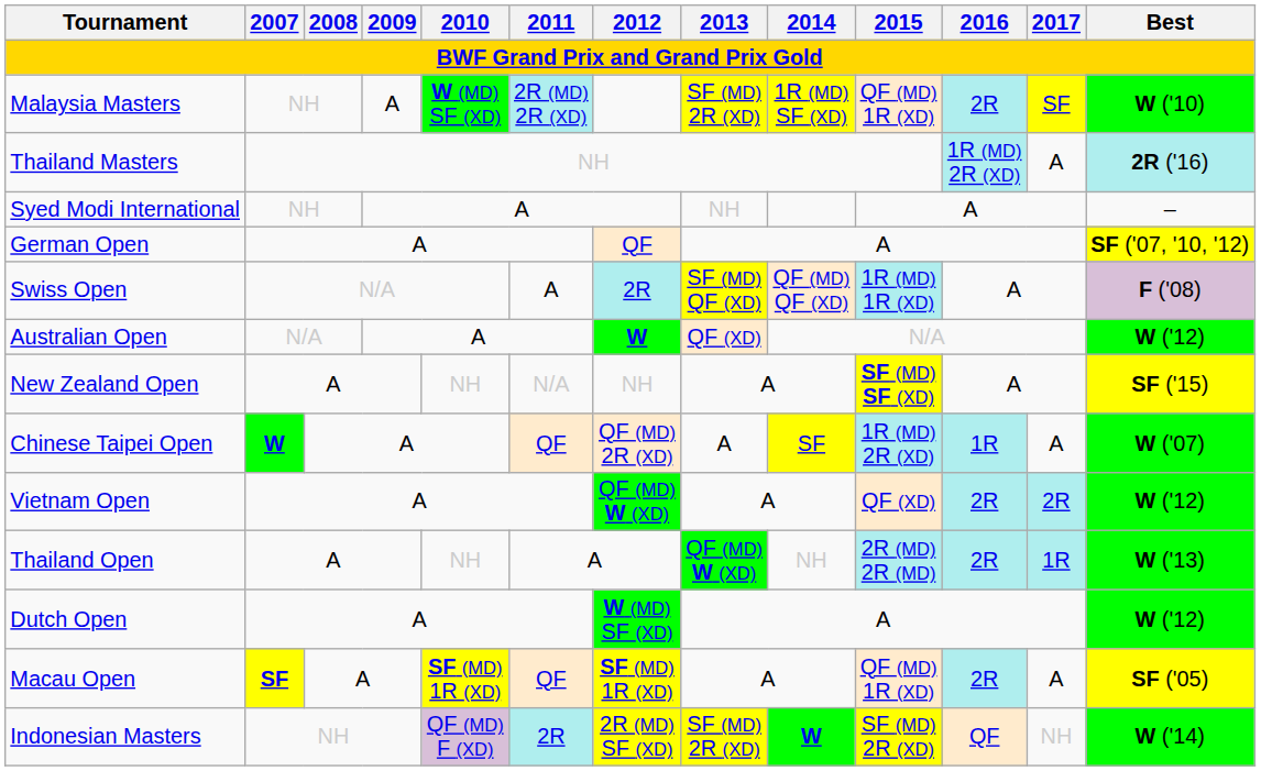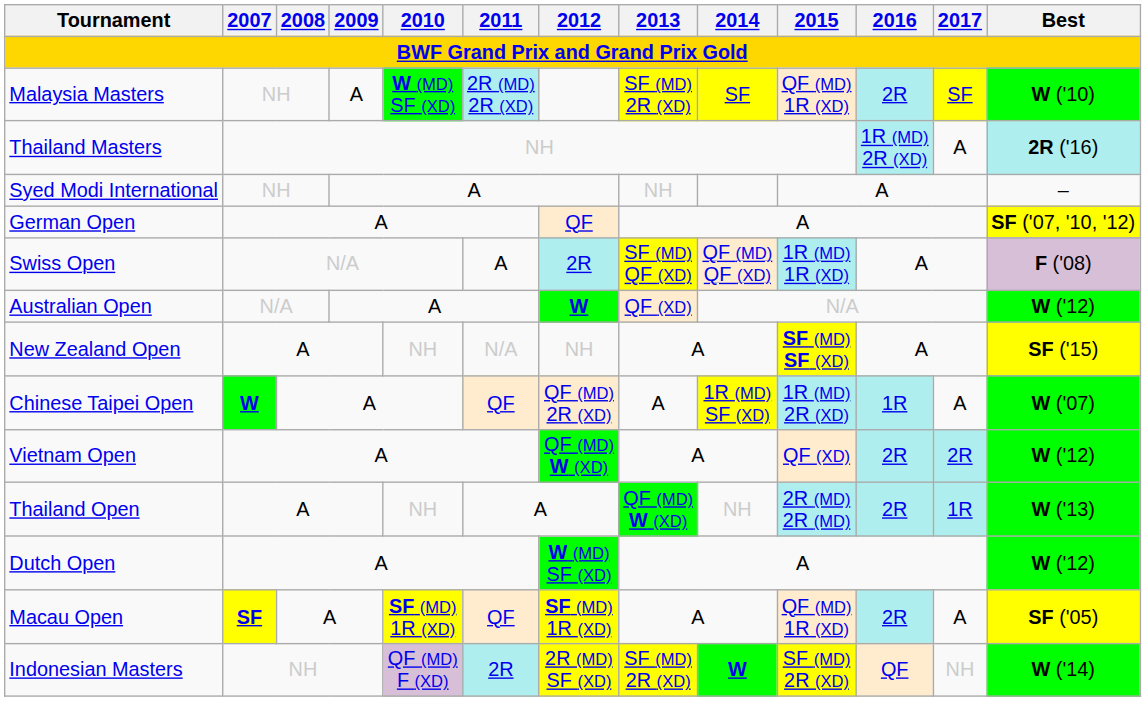 <table class="wikitable" style="font-size: 90%; text-align:center">
 <tr>
 <th>Tournament</th>
 <th><a href='#'>2007</a></th>
 <th><a href='#'>2008</a></th>
 <th><a href='#'>2009</a></th>
 <th><a href='#'>2010</a></th>
 <th><a href='#'>2011</a></th>
 <th><a href='#'>2012</a></th>
 <th><a href='#'>2013</a></th>
 <th><a href='#'>2014</a></th>
 <th><a href='#'>2015</a></th>
 <th><a href='#'>2016</a></th>
 <th><a href='#'>2017</a></th>
 <th>Best</th>
 </tr>
 <tr bgcolor=FFD700>
 <td colspan="13" align=center><strong><a href='#'>BWF Grand Prix and Grand Prix Gold</a></strong></td>
 </tr>
 <tr>
 <td align=left><a href='#'>Malaysia Masters</a></td>
 <td colspan="2" style=color:#ccc>NH</td>
 <td>A</td>
 <td bgcolor=00FF00><a href='#'><strong>W</strong> <small>(MD)</small></a><br><a href='#'>SF <small>(XD)</small></a></td>
 <td bgcolor=AFEEEE><a href='#'>2R <small>(MD)</small></a><br><a href='#'>2R <small>(XD)</small></a></td>
 <td></td>
 <td bgcolor=FFFF00><a href='#'>SF <small>(MD)</small></a><br><a href='#'>2R <small>(XD)</small></a></td>
-<td bgcolor=FFFF00><a href='#'>1R <small>(MD)</small></a><br><a href='#'>SF <small>(XD)</small></a></td>
+<td bgcolor=FFFF00><a href='#'>SF</a></td>
 <td bgcolor=FFEBCD><a href='#'>QF <small>(MD)</small></a><br><a href='#'>1R <small>(XD)</small></a></td>
 <td bgcolor=AFEEEE><a href='#'>2R</a></td>
 <td bgcolor=FFFF00><a href='#'>SF</a></td>
 <td bgcolor=00FF00><strong>W</strong> ('10)</td>
 </tr>
 <tr>
 <td align=left><a href='#'>Thailand Masters</a></td>
 <td colspan="9" style=color:#ccc>NH</td>
 <td bgcolor=AFEEEE><a href='#'>1R <small>(MD)</small></a><br><a href='#'>2R <small>(XD)</small></a></td>
 <td>A</td>
 <td bgcolor=AFEEEE><strong>2R</strong> ('16)</td>
 </tr>
 <tr>
 <td align=left><a href='#'>Syed Modi International</a></td>
 <td colspan="2" style=color:#ccc>NH</td>
 <td colspan="4">A</td>
 <td style=color:#ccc>NH</td>
 <td><a href='#'></a></td>
 <td colspan="3">A</td>
 <td>–</td>
 </tr>
 <tr>
 <td align=left><a href='#'>German Open</a></td>
 <td colspan="5">A</td>
 <td bgcolor=FFEBCD><a href='#'>QF</a></td>
 <td colspan="5">A</td>
 <td bgcolor=FFFF00><strong>SF</strong> ('07, '10, '12)</td>
 </tr>
 <tr>
 <td align=left><a href='#'>Swiss Open</a></td>
 <td colspan="4" style=color:#ccc>N/A</td>
 <td>A</td>
 <td bgcolor=AFEEEE><a href='#'>2R</a></td>
 <td bgcolor=FFFF00><a href='#'>SF <small>(MD)</small></a><br><a href='#'>QF <small>(XD)</small></a></td>
 <td bgcolor=FFEBCD><a href='#'>QF <small>(MD)</small></a><br><a href='#'>QF <small>(XD)</small></a></td>
 <td bgcolor=AFEEEE><a href='#'>1R <small>(MD)</small></a><br><a href='#'>1R <small>(XD)</small></a></td>
 <td colspan="2">A</td>
 <td bgcolor=D8BFD8><strong>F</strong> ('08)</td>
 </tr>
 <tr>
 <td align=left><a href='#'>Australian Open</a></td>
 <td colspan="2" style=color:#ccc>N/A</td>
 <td colspan="3">A</td>
 <td bgcolor=00FF00><a href='#'><strong>W</strong></a></td>
 <td bgcolor=FFEBCD><a href='#'>QF <small>(XD)</small></a></td>
 <td colspan="4" style=color:#ccc>N/A</td>
 <td bgcolor=00FF00><strong>W</strong> ('12)</td>
 </tr>
 <tr>
 <td align=left><a href='#'>New Zealand Open</a></td>
 <td colspan="3">A</td>
 <td style=color:#ccc>NH</td>
 <td style=color:#ccc>N/A</td>
 <td style=color:#ccc>NH</td>
 <td colspan="2">A</td>
 <td bgcolor=FFFF00><a href='#'><strong>SF</strong> <small>(MD)</small></a><br><a href='#'><strong>SF</strong> <small>(XD)</small></a></td>
 <td colspan="2">A</td>
 <td bgcolor=FFFF00><strong>SF</strong> ('15)</td>
 </tr>
 <tr>
 <td align=left><a href='#'>Chinese Taipei Open</a></td>
 <td bgcolor=00FF00><a href='#'><strong>W</strong></a></td>
 <td colspan="3">A</td>
 <td bgcolor=FFEBCD><a href='#'>QF</a></td>
 <td bgcolor=FFEBCD><a href='#'>QF <small>(MD)</small></a><br><a href='#'>2R <small>(XD)</small></a></td>
 <td>A</td>
-<td bgcolor=FFFF00><a href='#'>SF</a></td>
+<td bgcolor=FFFF00><a href='#'>1R <small>(MD)</small></a><br><a href='#'>SF <small>(XD)</small></a></td>
 <td bgcolor=AFEEEE><a href='#'>1R <small>(MD)</small></a><br><a href='#'>2R <small>(XD)</small></a></td>
 <td bgcolor=AFEEEE><a href='#'>1R</a></td>
 <td>A</td>
 <td bgcolor=00FF00><strong>W</strong> ('07)</td>
 </tr>
 <tr>
 <td align=left><a href='#'>Vietnam Open</a></td>
 <td colspan="5">A</td>
 <td bgcolor=00FF00><a href='#'>QF <small>(MD)</small></a><br> <a href='#'><strong>W</strong> <small>(XD)</small></a></td>
 <td colspan="2">A</td>
 <td bgcolor=FFEBCD><a href='#'>QF <small>(XD)</small></a></td>
 <td bgcolor=AFEEEE><a href='#'>2R</a></td>
 <td bgcolor=AFEEEE><a href='#'>2R</a></td>
 <td bgcolor=00FF00><strong>W</strong> ('12)</td>
 </tr>
 <tr>
 <td align=left><a href='#'>Thailand Open</a></td>
 <td colspan="3">A</td>
 <td style=color:#ccc>NH</td>
 <td colspan="2">A</td>
 <td bgcolor=00FF00><a href='#'>QF <small>(MD)</small></a><br><a href='#'><strong>W</strong> <small>(XD)</small></a></td>
 <td style=color:#ccc>NH</td>
 <td bgcolor=AFEEEE><a href='#'>2R <small>(MD)</small></a><br><a href='#'>2R <small>(MD)</small></a></td>
 <td bgcolor=AFEEEE><a href='#'>2R</a></td>
 <td bgcolor=AFEEEE><a href='#'>1R</a></td>
 <td bgcolor=00FF00><strong>W</strong> ('13)</td>
 </tr>
 <tr>
 <td align=left><a href='#'>Dutch Open</a></td>
 <td colspan="5">A</td>
 <td bgcolor=00FF00><a href='#'><strong>W</strong> <small>(MD)</small></a><br> <a href='#'>SF <small>(XD)</small></a></td>
 <td colspan="5">A</td>
 <td bgcolor=00FF00><strong>W</strong> ('12)</td>
 </tr>
 <tr>
 <td align=left><a href='#'>Macau Open</a></td>
 <td bgcolor=FFFF00><a href='#'><strong>SF</strong></a></td>
 <td colspan="2">A</td>
 <td bgcolor=FFFF00><a href='#'><strong>SF</strong> <small>(MD)</small></a><br><a href='#'>1R <small>(XD)</small></a></td>
 <td bgcolor=FFEBCD><a href='#'>QF</a></td>
 <td bgcolor=FFFF00><a href='#'><strong>SF</strong> <small>(MD)</small></a><br><a href='#'>1R <small>(XD)</small></a></td>
 <td colspan="2">A</td>
 <td bgcolor=FFEBCD><a href='#'>QF <small>(MD)</small></a><br><a href='#'>1R <small>(XD)</small></a></td>
 <td bgcolor=AFEEEE><a href='#'>2R</a></td>
 <td>A</td>
 <td bgcolor=FFFF00><strong>SF</strong> ('05)</td>
 </tr>
 <tr>
 <td align=left><a href='#'>Indonesian Masters</a></td>
 <td colspan="3" style=color:#ccc>NH</td>
 <td bgcolor=D8BFD8><a href='#'>QF <small>(MD)</small></a> <br> <a href='#'>F <small>(XD)</small></a></td>
 <td bgcolor=AFEEEE><a href='#'>2R</a></td>
 <td bgcolor=FFFF00><a href='#'>2R <small>(MD)</small></a><br> <a href='#'>SF <small>(XD)</small></a></td>
 <td bgcolor=FFFF00><a href='#'>SF <small>(MD)</small></a><br> <a href='#'>2R <small>(XD)</small></a></td>
 <td bgcolor=00FF00><a href='#'><strong>W</strong></a></td>
 <td bgcolor=FFFF00><a href='#'>SF <small>(MD)</small></a><br> <a href='#'>2R <small>(XD)</small></a></td>
 <td bgcolor=FFEBCD><a href='#'>QF</a></td>
 <td style=color:#ccc>NH</td>
 <td bgcolor=00FF00><strong>W</strong> ('14)</td>
 </tr>
 </table>
